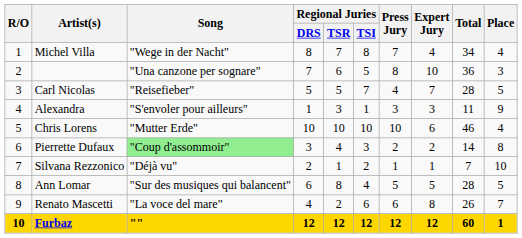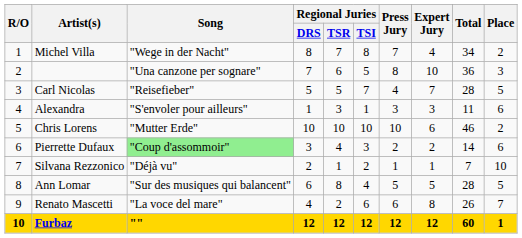 <table class="sortable wikitable" style="margin: 1em auto 1em auto; text-align:center">
 <tr>
 <th rowspan="2">R/O</th>
 <th rowspan="2">Artist(s)</th>
 <th rowspan="2">Song</th>
 <th colspan="3">Regional Juries</th>
 <th rowspan="2">Press<br>Jury</th>
 <th rowspan="2">Expert<br>Jury</th>
 <th rowspan="2">Total</th>
 <th rowspan="2">Place</th>
 </tr>
 <tr>
 <th><a href='#'>DRS</a></th>
 <th><a href='#'>TSR</a></th>
 <th><a href='#'>TSI</a></th>
 </tr>
 <tr>
 <td>1</td>
 <td align="left">Michel Villa</td>
 <td align="left">"Wege in der Nacht"</td>
 <td>8</td>
 <td>7</td>
 <td>8</td>
 <td>7</td>
 <td>4</td>
 <td>34</td>
-<td>4</td>
+<td>2</td>
 </tr>
 <tr>
 <td>2</td>
 <td align="left"></td>
 <td align="left">"Una canzone per sognare"</td>
 <td>7</td>
 <td>6</td>
 <td>5</td>
 <td>8</td>
 <td>10</td>
 <td>36</td>
 <td>3</td>
 </tr>
 <tr>
 <td>3</td>
 <td align="left">Carl Nicolas</td>
 <td align="left">"Reisefieber"</td>
 <td>5</td>
 <td>5</td>
 <td>7</td>
 <td>4</td>
 <td>7</td>
 <td>28</td>
 <td>5</td>
 </tr>
 <tr>
 <td>4</td>
 <td align="left">Alexandra</td>
 <td align="left">"S'envoler pour ailleurs"</td>
 <td>1</td>
 <td>3</td>
 <td>1</td>
 <td>3</td>
 <td>3</td>
 <td>11</td>
-<td>9</td>
+<td>6</td>
 </tr>
 <tr>
 <td>5</td>
 <td align="left">Chris Lorens</td>
 <td align="left">"Mutter Erde"</td>
 <td>10</td>
 <td>10</td>
 <td>10</td>
 <td>10</td>
 <td>6</td>
 <td>46</td>
-<td>4</td>
+<td>2</td>
 </tr>
 <tr>
 <td>6</td>
 <td align="left">Pierrette Dufaux</td>
 <td align="left" style="background: lightgreen;">"Coup d'assommoir"</td>
 <td>3</td>
 <td>4</td>
 <td>3</td>
 <td>2</td>
 <td>2</td>
 <td>14</td>
-<td>8</td>
+<td>6</td>
 </tr>
 <tr>
 <td>7</td>
 <td align="left">Silvana Rezzonico</td>
 <td align="left">"Déjà vu"</td>
 <td>2</td>
 <td>1</td>
 <td>2</td>
 <td>1</td>
 <td>1</td>
 <td>7</td>
 <td>10</td>
 </tr>
 <tr>
 <td>8</td>
 <td align="left">Ann Lomar</td>
 <td align="left">"Sur des musiques qui balancent"</td>
 <td>6</td>
 <td>8</td>
 <td>4</td>
 <td>5</td>
 <td>5</td>
 <td>28</td>
 <td>5</td>
 </tr>
 <tr>
 <td>9</td>
 <td align="left">Renato Mascetti</td>
 <td align="left">"La voce del mare"</td>
 <td>4</td>
 <td>2</td>
 <td>6</td>
 <td>6</td>
 <td>8</td>
 <td>26</td>
 <td>7</td>
 </tr>
 <tr style="font-weight:bold; background:gold;">
 <td>10</td>
 <td align="left"><a href='#'>Furbaz</a></td>
 <td align="left">""</td>
 <td>12</td>
 <td>12</td>
 <td>12</td>
 <td>12</td>
 <td>12</td>
 <td>60</td>
 <td>1</td>
 </tr>
 </table>
